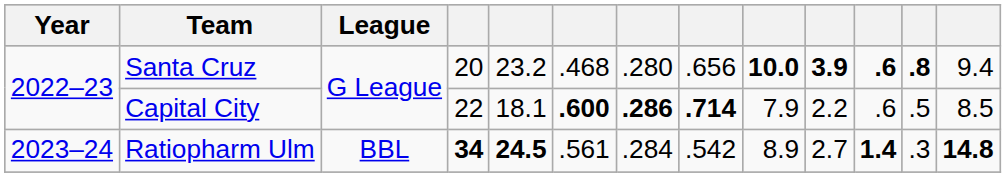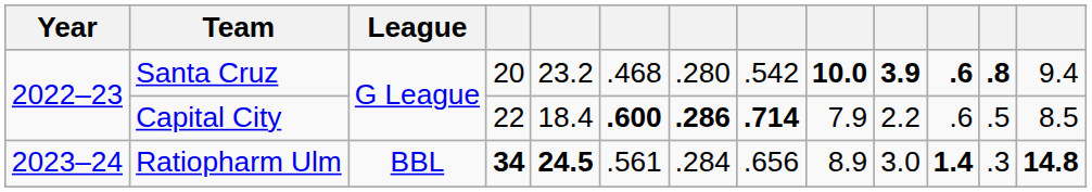 <table class="wikitable sortable" style="font-size:100%; text-align:right;">
 <tr>
 <th>Year</th>
 <th>Team</th>
 <th>League</th>
 <th></th>
 <th></th>
 <th></th>
 <th></th>
 <th></th>
 <th></th>
 <th></th>
 <th></th>
 <th></th>
 <th></th>
 </tr>
 <tr>
 <td style="text-align:left;" rowspan=2><a href='#'>2022–23</a></td>
 <td style="text-align:left;"> <a href='#'>Santa Cruz</a></td>
 <td style="text-align:center;" rowspan=2><a href='#'>G League</a></td>
 <td>20</td>
 <td>23.2</td>
 <td>.468</td>
 <td>.280</td>
-<td>.656</td>
+<td>.542</td>
 <td><strong>10.0</strong></td>
 <td><strong>3.9</strong></td>
 <td><strong>.6</strong></td>
 <td><strong>.8</strong></td>
 <td>9.4</td>
 </tr>
 <tr>
 <td style="text-align:left;"> <a href='#'>Capital City</a></td>
 <td>22</td>
-<td>18.1</td>
+<td>18.4</td>
 <td><strong>.600</strong></td>
 <td><strong>.286</strong></td>
 <td><strong>.714</strong></td>
 <td>7.9</td>
 <td>2.2</td>
 <td>.6</td>
 <td>.5</td>
 <td>8.5</td>
 </tr>
 <tr>
 <td style="text-align:left;"><a href='#'>2023–24</a></td>
 <td style="text-align:left;"> <a href='#'>Ratiopharm Ulm</a></td>
 <td style="text-align:center;"><a href='#'>BBL</a></td>
 <td><strong>34</strong></td>
 <td><strong>24.5</strong></td>
 <td>.561</td>
 <td>.284</td>
-<td>.542</td>
+<td>.656</td>
 <td>8.9</td>
-<td>2.7</td>
+<td>3.0</td>
 <td><strong>1.4</strong></td>
 <td>.3</td>
 <td><strong>14.8</strong></td>
 </tr>
 </table>
